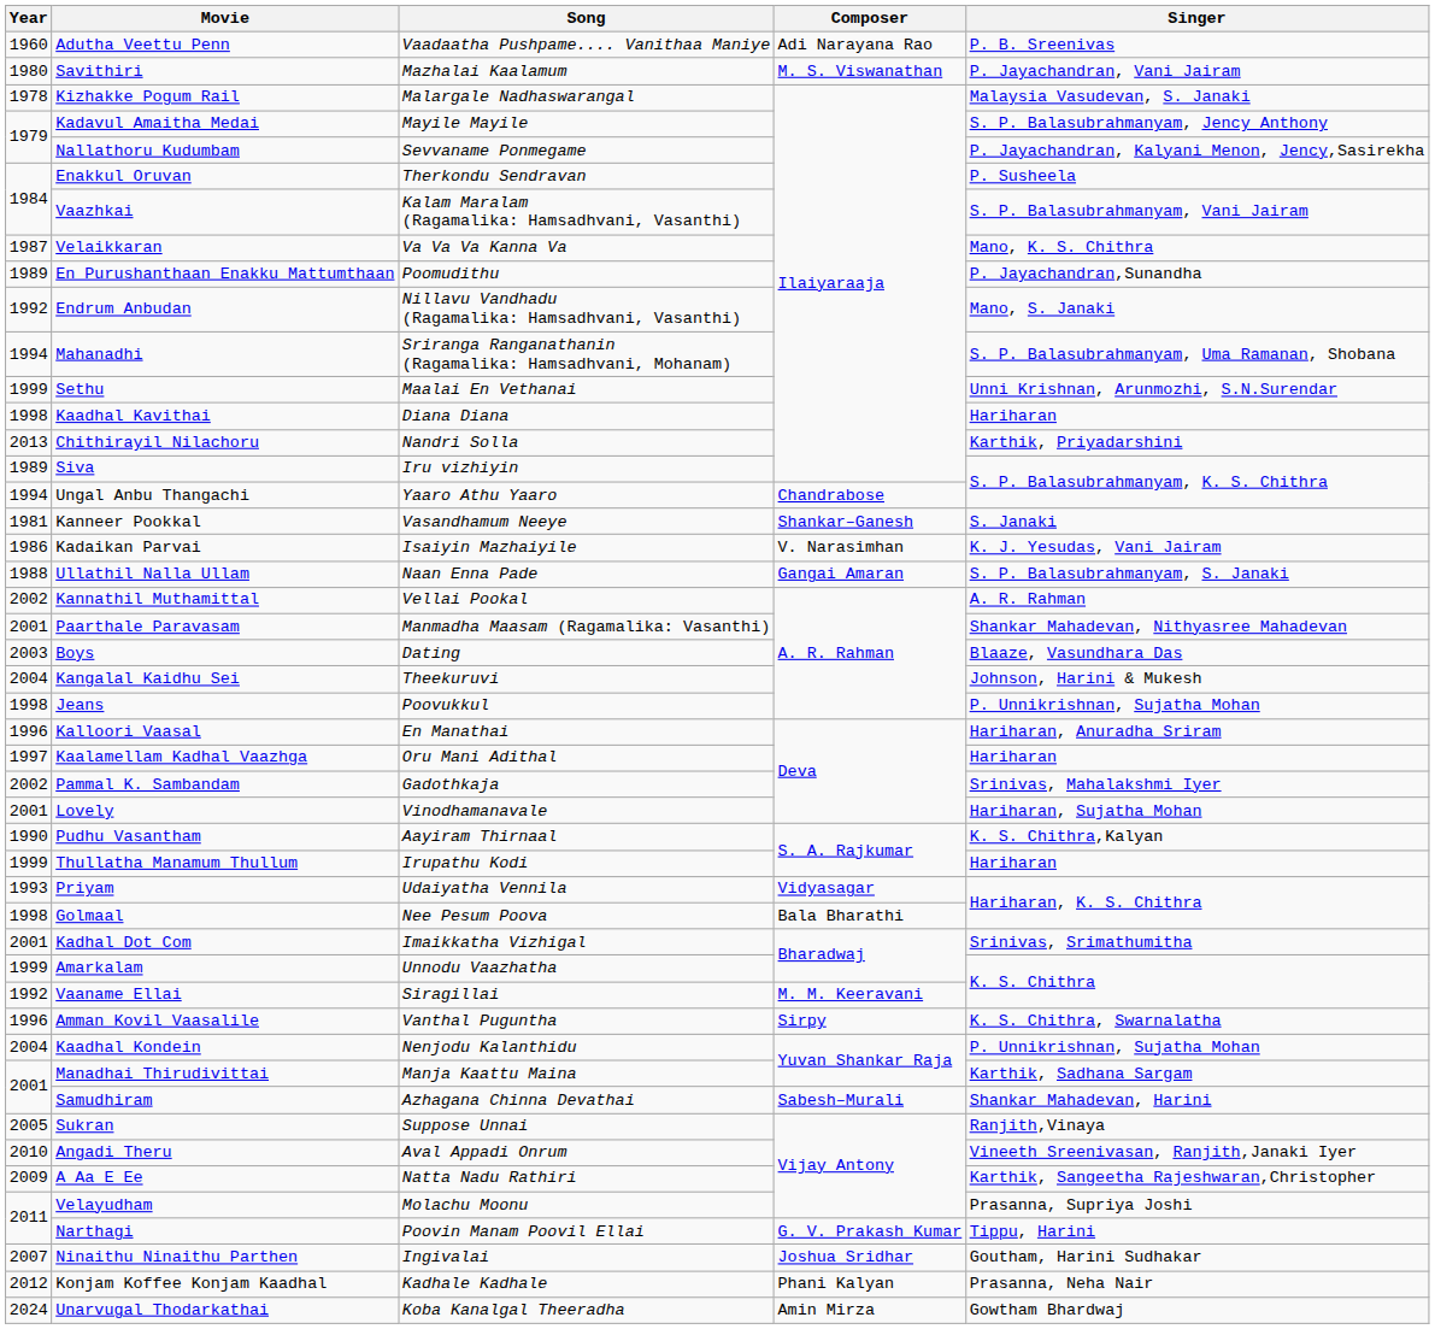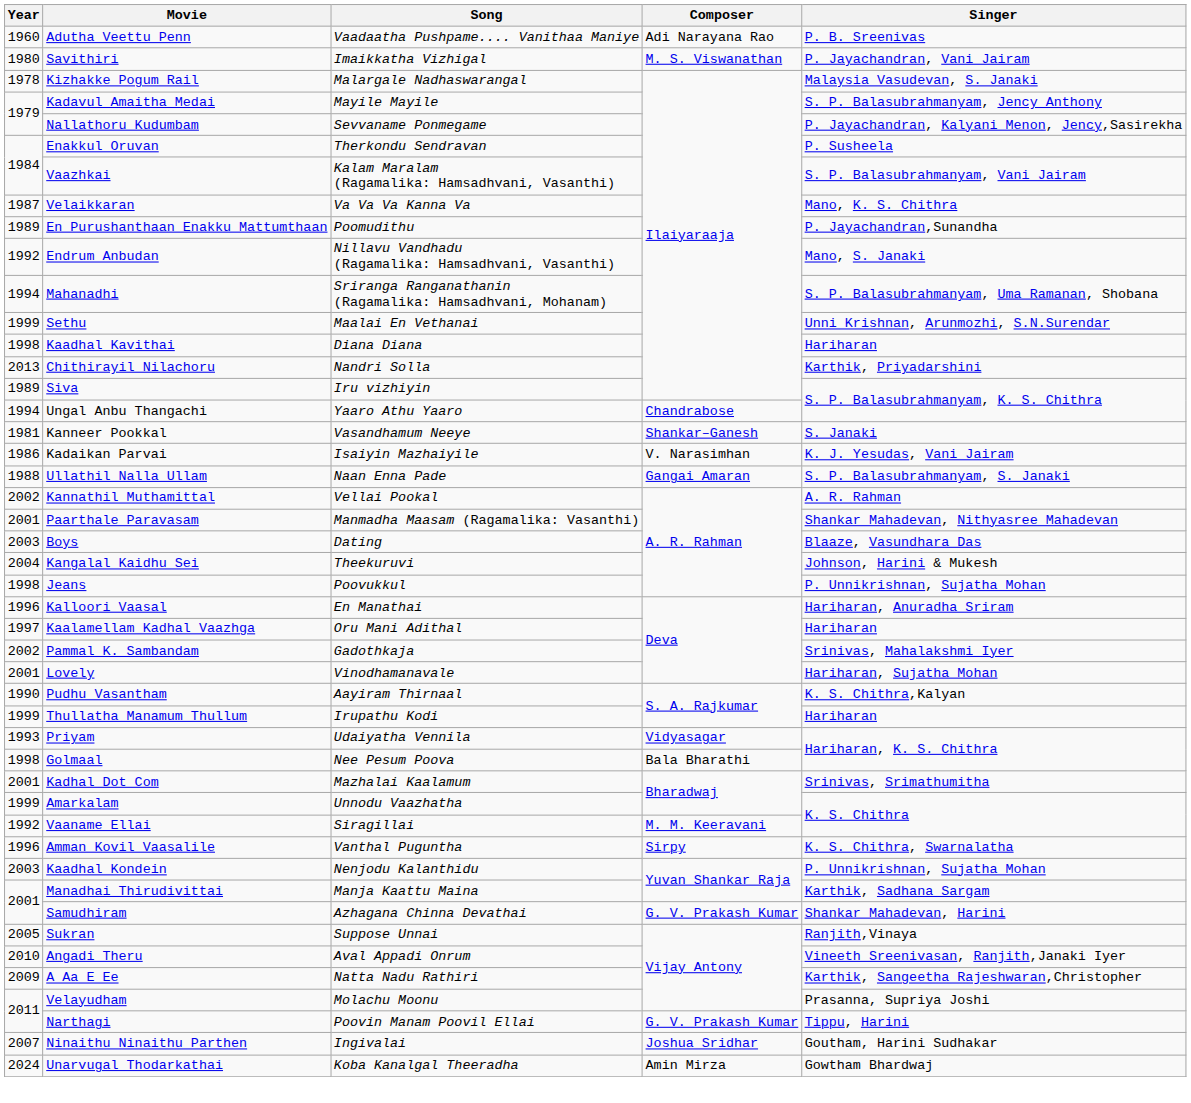 <table class="wikitable sortable">
 <tr>
 <th>Year</th>
 <th>Movie</th>
 <th>Song</th>
 <th>Composer</th>
 <th>Singer</th>
 </tr>
 <tr>
 <td>1960</td>
 <td><a href='#'>Adutha Veettu Penn</a></td>
 <td><em>Vaadaatha Pushpame.... Vanithaa Maniye</em></td>
 <td>Adi Narayana Rao</td>
 <td><a href='#'>P. B. Sreenivas</a></td>
 </tr>
 <tr>
 <td>1980</td>
 <td><a href='#'>Savithiri</a></td>
-<td><em>Mazhalai Kaalamum</em></td>
+<td><em>Imaikkatha Vizhigal</em></td>
 <td><a href='#'>M. S. Viswanathan</a></td>
 <td><a href='#'>P. Jayachandran</a>, <a href='#'>Vani Jairam</a></td>
 </tr>
 <tr>
 <td>1978</td>
 <td><a href='#'>Kizhakke Pogum Rail</a></td>
 <td><em>Malargale Nadhaswarangal</em></td>
 <td rowspan="13"><a href='#'>Ilaiyaraaja</a></td>
 <td><a href='#'>Malaysia Vasudevan</a>, <a href='#'>S. Janaki</a></td>
 </tr>
 <tr>
 <td rowspan="2">1979</td>
 <td><a href='#'>Kadavul Amaitha Medai</a></td>
 <td><em>Mayile Mayile</em></td>
 <td><a href='#'>S. P. Balasubrahmanyam</a>, <a href='#'>Jency Anthony</a></td>
 </tr>
 <tr>
 <td><a href='#'>Nallathoru Kudumbam</a></td>
 <td><em>Sevvaname Ponmegame</em></td>
 <td><a href='#'>P. Jayachandran</a>, <a href='#'>Kalyani Menon</a>, <a href='#'>Jency</a>,Sasirekha</td>
 </tr>
 <tr>
 <td rowspan="2">1984</td>
 <td><a href='#'>Enakkul Oruvan</a></td>
 <td><em>Therkondu Sendravan</em></td>
 <td><a href='#'>P. Susheela</a></td>
 </tr>
 <tr>
 <td><a href='#'>Vaazhkai</a></td>
 <td><em>Kalam Maralam</em><br>(Ragamalika: Hamsadhvani, Vasanthi)</td>
 <td><a href='#'>S. P. Balasubrahmanyam</a>, <a href='#'>Vani Jairam</a></td>
 </tr>
 <tr>
 <td>1987</td>
 <td><a href='#'>Velaikkaran</a></td>
 <td><em>Va Va Va Kanna Va</em></td>
 <td><a href='#'>Mano</a>, <a href='#'>K. S. Chithra</a></td>
 </tr>
 <tr>
 <td>1989</td>
 <td><a href='#'>En Purushanthaan Enakku Mattumthaan</a></td>
 <td><em>Poomudithu</em></td>
 <td><a href='#'>P. Jayachandran</a>,Sunandha</td>
 </tr>
 <tr>
 <td>1992</td>
 <td><a href='#'>Endrum Anbudan</a></td>
 <td><em>Nillavu Vandhadu</em><br>(Ragamalika: Hamsadhvani, Vasanthi)</td>
 <td><a href='#'>Mano</a>, <a href='#'>S. Janaki</a></td>
 </tr>
 <tr>
 <td>1994</td>
 <td><a href='#'>Mahanadhi</a></td>
 <td><em>Sriranga Ranganathanin</em><br>(Ragamalika: Hamsadhvani, Mohanam)</td>
 <td><a href='#'>S. P. Balasubrahmanyam</a>, <a href='#'>Uma Ramanan</a>, Shobana</td>
 </tr>
 <tr>
 <td>1999</td>
 <td><a href='#'>Sethu</a></td>
 <td><em>Maalai En Vethanai</em></td>
 <td><a href='#'>Unni Krishnan</a>, <a href='#'>Arunmozhi</a>, <a href='#'>S.N.Surendar</a></td>
 </tr>
 <tr>
 <td>1998</td>
 <td><a href='#'>Kaadhal Kavithai</a></td>
 <td><em>Diana Diana</em></td>
 <td><a href='#'>Hariharan</a></td>
 </tr>
 <tr>
 <td>2013</td>
 <td><a href='#'>Chithirayil Nilachoru</a></td>
 <td><em>Nandri Solla</em></td>
 <td><a href='#'>Karthik</a>, <a href='#'>Priyadarshini</a></td>
 </tr>
 <tr>
 <td>1989</td>
 <td><a href='#'>Siva</a></td>
 <td><em>Iru vizhiyin</em></td>
 <td rowspan=2><a href='#'>S. P. Balasubrahmanyam</a>, <a href='#'>K. S. Chithra</a></td>
 </tr>
 <tr>
 <td>1994</td>
 <td>Ungal Anbu Thangachi</td>
 <td><em>Yaaro Athu Yaaro</em></td>
 <td><a href='#'>Chandrabose</a></td>
 </tr>
 <tr>
 <td>1981</td>
 <td>Kanneer Pookkal</td>
 <td><em>Vasandhamum Neeye</em></td>
 <td><a href='#'>Shankar–Ganesh</a></td>
 <td><a href='#'>S. Janaki</a></td>
 </tr>
 <tr>
 <td>1986</td>
 <td>Kadaikan Parvai</td>
 <td><em>Isaiyin Mazhaiyile</em></td>
 <td>V. Narasimhan</td>
 <td><a href='#'>K. J. Yesudas</a>, <a href='#'>Vani Jairam</a></td>
 </tr>
 <tr>
 <td>1988</td>
 <td><a href='#'>Ullathil Nalla Ullam</a></td>
 <td><em>Naan Enna Pade</em></td>
 <td><a href='#'>Gangai Amaran</a></td>
 <td><a href='#'>S. P. Balasubrahmanyam</a>, <a href='#'>S. Janaki</a></td>
 </tr>
 <tr>
 <td>2002</td>
 <td><a href='#'>Kannathil Muthamittal</a></td>
 <td><em>Vellai Pookal</em></td>
 <td rowspan="5"><a href='#'>A. R. Rahman</a></td>
 <td><a href='#'>A. R. Rahman</a></td>
 </tr>
 <tr>
 <td>2001</td>
 <td><a href='#'>Paarthale Paravasam</a></td>
 <td><em>Manmadha Maasam</em> (Ragamalika: Vasanthi)</td>
 <td><a href='#'>Shankar Mahadevan</a>, <a href='#'>Nithyasree Mahadevan</a></td>
 </tr>
 <tr>
 <td>2003</td>
 <td><a href='#'>Boys</a></td>
 <td><em>Dating</em></td>
 <td><a href='#'>Blaaze</a>, <a href='#'>Vasundhara Das</a></td>
 </tr>
 <tr>
 <td>2004</td>
 <td><a href='#'>Kangalal Kaidhu Sei</a></td>
 <td><em>Theekuruvi</em></td>
 <td><a href='#'>Johnson</a>, <a href='#'>Harini</a> & Mukesh</td>
 </tr>
 <tr>
 <td>1998</td>
 <td><a href='#'>Jeans</a></td>
 <td><em>Poovukkul</em></td>
 <td><a href='#'>P. Unnikrishnan</a>, <a href='#'>Sujatha Mohan</a></td>
 </tr>
 <tr>
 <td>1996</td>
 <td><a href='#'>Kalloori Vaasal</a></td>
 <td><em>En Manathai</em></td>
 <td rowspan="4"><a href='#'>Deva</a></td>
 <td><a href='#'>Hariharan</a>, <a href='#'>Anuradha Sriram</a></td>
 </tr>
 <tr>
 <td>1997</td>
 <td><a href='#'>Kaalamellam Kadhal Vaazhga</a></td>
 <td><em>Oru Mani Adithal</em></td>
 <td><a href='#'>Hariharan</a></td>
 </tr>
 <tr>
 <td>2002</td>
 <td><a href='#'>Pammal K. Sambandam</a></td>
 <td><em>Gadothkaja</em></td>
 <td><a href='#'>Srinivas</a>, <a href='#'>Mahalakshmi Iyer</a></td>
 </tr>
 <tr>
 <td>2001</td>
 <td><a href='#'>Lovely</a></td>
 <td><em>Vinodhamanavale</em></td>
 <td><a href='#'>Hariharan</a>, <a href='#'>Sujatha Mohan</a></td>
 </tr>
 <tr>
 <td>1990</td>
 <td><a href='#'>Pudhu Vasantham</a></td>
 <td><em>Aayiram Thirnaal</em></td>
 <td rowspan=2><a href='#'>S. A. Rajkumar</a></td>
 <td><a href='#'>K. S. Chithra</a>,Kalyan</td>
 </tr>
 <tr>
 <td>1999</td>
 <td><a href='#'>Thullatha Manamum Thullum</a></td>
 <td><em>Irupathu Kodi </em></td>
 <td><a href='#'>Hariharan</a></td>
 </tr>
 <tr>
 <td>1993</td>
 <td><a href='#'>Priyam</a></td>
 <td><em>Udaiyatha Vennila</em></td>
 <td><a href='#'>Vidyasagar</a></td>
 <td rowspan=2><a href='#'>Hariharan</a>, <a href='#'>K. S. Chithra</a></td>
 </tr>
 <tr>
 <td>1998</td>
 <td><a href='#'>Golmaal</a></td>
 <td><em>Nee Pesum Poova</em></td>
 <td>Bala Bharathi</td>
 </tr>
 <tr>
 <td>2001</td>
 <td><a href='#'>Kadhal Dot Com</a></td>
-<td><em>Imaikkatha Vizhigal</em></td>
+<td><em>Mazhalai Kaalamum</em></td>
 <td rowspan="2"><a href='#'>Bharadwaj</a></td>
 <td><a href='#'>Srinivas</a>, <a href='#'>Srimathumitha</a></td>
 </tr>
 <tr>
 <td>1999</td>
 <td><a href='#'>Amarkalam</a></td>
 <td><em>Unnodu Vaazhatha</em></td>
 <td rowspan="2"><a href='#'>K. S. Chithra</a></td>
 </tr>
 <tr>
 <td>1992</td>
 <td><a href='#'>Vaaname Ellai</a></td>
 <td><em>Siragillai</em></td>
 <td><a href='#'>M. M. Keeravani</a></td>
 </tr>
 <tr>
 <td>1996</td>
 <td><a href='#'>Amman Kovil Vaasalile</a></td>
 <td><em>Vanthal Puguntha</em></td>
 <td><a href='#'>Sirpy</a></td>
 <td><a href='#'>K. S. Chithra</a>, <a href='#'>Swarnalatha</a></td>
 </tr>
 <tr>
-<td>2004</td>
+<td>2003</td>
 <td><a href='#'>Kaadhal Kondein</a></td>
 <td><em>Nenjodu Kalanthidu</em></td>
 <td rowspan="2"><a href='#'>Yuvan Shankar Raja</a></td>
 <td><a href='#'>P. Unnikrishnan</a>, <a href='#'>Sujatha Mohan</a></td>
 </tr>
 <tr>
 <td rowspan="2">2001</td>
 <td><a href='#'>Manadhai Thirudivittai</a></td>
 <td><em>Manja Kaattu Maina</em></td>
 <td><a href='#'>Karthik</a>, <a href='#'>Sadhana Sargam</a></td>
 </tr>
 <tr>
 <td><a href='#'>Samudhiram</a></td>
 <td><em>Azhagana Chinna Devathai</em></td>
-<td><a href='#'>Sabesh–Murali</a></td>
+<td><a href='#'>G. V. Prakash Kumar</a></td>
 <td><a href='#'>Shankar Mahadevan</a>, <a href='#'>Harini</a></td>
 </tr>
 <tr>
 <td>2005</td>
 <td><a href='#'>Sukran</a></td>
 <td><em>Suppose Unnai</em></td>
 <td rowspan="4"><a href='#'>Vijay Antony</a></td>
 <td><a href='#'>Ranjith</a>,Vinaya</td>
 </tr>
 <tr>
 <td>2010</td>
 <td><a href='#'>Angadi Theru</a></td>
 <td><em>Aval Appadi Onrum</em></td>
 <td><a href='#'>Vineeth Sreenivasan</a>, <a href='#'>Ranjith</a>,Janaki Iyer</td>
 </tr>
 <tr>
 <td>2009</td>
 <td><a href='#'>A Aa E Ee</a></td>
 <td><em>Natta Nadu Rathiri</em></td>
 <td><a href='#'>Karthik</a>, <a href='#'>Sangeetha Rajeshwaran</a>,Christopher</td>
 </tr>
 <tr>
 <td rowspan="2">2011</td>
 <td><a href='#'>Velayudham</a></td>
 <td><em>Molachu Moonu</em></td>
 <td>Prasanna, Supriya Joshi</td>
 </tr>
 <tr>
 <td><a href='#'>Narthagi</a></td>
 <td><em>Poovin Manam Poovil Ellai</em></td>
 <td><a href='#'>G. V. Prakash Kumar</a></td>
 <td><a href='#'>Tippu</a>, <a href='#'>Harini</a></td>
 </tr>
 <tr>
 <td>2007</td>
 <td><a href='#'>Ninaithu Ninaithu Parthen</a></td>
 <td><em>Ingivalai</em></td>
 <td><a href='#'>Joshua Sridhar</a></td>
 <td>Goutham, Harini Sudhakar</td>
 </tr>
 <tr>
-<td>2012</td>
-<td>Konjam Koffee Konjam Kaadhal</td>
-<td><em>Kadhale Kadhale </em></td>
-<td>Phani Kalyan</td>
-<td>Prasanna, Neha Nair</td>
-</tr>
-<tr>
 <td>2024</td>
 <td><a href='#'>Unarvugal Thodarkathai</a></td>
 <td><em>Koba Kanalgal Theeradha</em></td>
 <td>Amin Mirza</td>
 <td>Gowtham Bhardwaj</td>
 </tr>
 </table>
